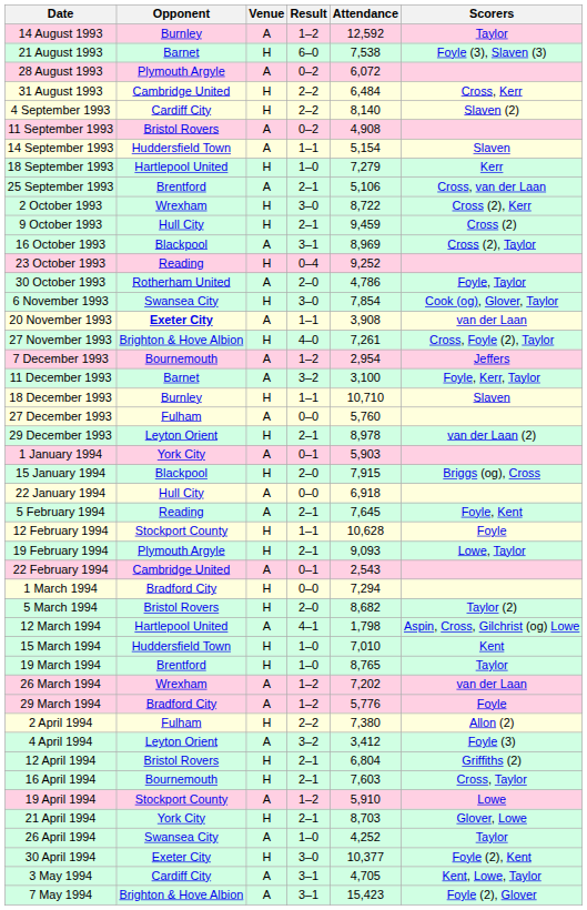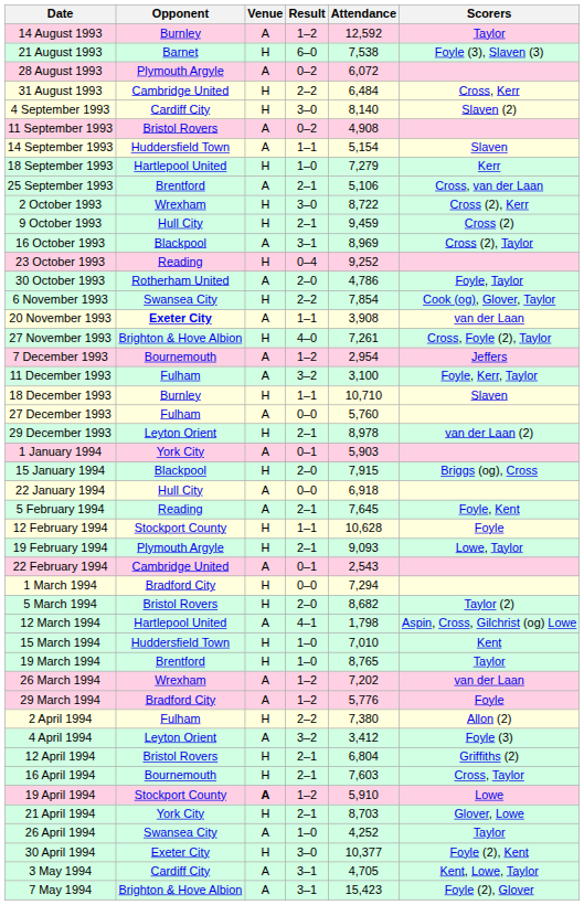 <table class="wikitable sortable" style="font-size:100%; text-align:center">
 <tr>
 <th>Date</th>
 <th>Opponent</th>
 <th>Venue</th>
 <th>Result</th>
 <th>Attendance</th>
 <th>Scorers</th>
 </tr>
 <tr style="background-color: #ffd0e3;">
 <td>14 August 1993</td>
 <td><a href='#'>Burnley</a></td>
 <td>A</td>
 <td>1–2</td>
 <td>12,592</td>
 <td><a href='#'>Taylor</a></td>
 </tr>
 <tr style="background-color: #d0ffe3;">
 <td>21 August 1993</td>
 <td><a href='#'>Barnet</a></td>
 <td>H</td>
 <td>6–0</td>
 <td>7,538</td>
 <td><a href='#'>Foyle</a> (3), <a href='#'>Slaven</a> (3)</td>
 </tr>
 <tr style="background-color: #ffd0e3;">
 <td>28 August 1993</td>
 <td><a href='#'>Plymouth Argyle</a></td>
 <td>A</td>
 <td>0–2</td>
 <td>6,072</td>
 <td></td>
 </tr>
 <tr style="background-color: #ffffdd;">
 <td>31 August 1993</td>
 <td><a href='#'>Cambridge United</a></td>
 <td>H</td>
 <td>2–2</td>
 <td>6,484</td>
 <td><a href='#'>Cross</a>, <a href='#'>Kerr</a></td>
 </tr>
 <tr style="background-color: #ffffdd;">
 <td>4 September 1993</td>
 <td><a href='#'>Cardiff City</a></td>
 <td>H</td>
-<td>2–2</td>
+<td>3–0</td>
 <td>8,140</td>
 <td><a href='#'>Slaven</a> (2)</td>
 </tr>
 <tr style="background-color: #ffd0e3;">
 <td>11 September 1993</td>
 <td><a href='#'>Bristol Rovers</a></td>
 <td>A</td>
 <td>0–2</td>
 <td>4,908</td>
 <td></td>
 </tr>
 <tr style="background-color: #ffffdd;">
 <td>14 September 1993</td>
 <td><a href='#'>Huddersfield Town</a></td>
 <td>A</td>
 <td>1–1</td>
 <td>5,154</td>
 <td><a href='#'>Slaven</a></td>
 </tr>
 <tr style="background-color: #d0ffe3;">
 <td>18 September 1993</td>
 <td><a href='#'>Hartlepool United</a></td>
 <td>H</td>
 <td>1–0</td>
 <td>7,279</td>
 <td><a href='#'>Kerr</a></td>
 </tr>
 <tr style="background-color: #d0ffe3;">
 <td>25 September 1993</td>
 <td><a href='#'>Brentford</a></td>
 <td>A</td>
 <td>2–1</td>
 <td>5,106</td>
 <td><a href='#'>Cross</a>, <a href='#'>van der Laan</a></td>
 </tr>
 <tr style="background-color: #d0ffe3;">
 <td>2 October 1993</td>
 <td><a href='#'>Wrexham</a></td>
 <td>H</td>
 <td>3–0</td>
 <td>8,722</td>
 <td><a href='#'>Cross</a> (2), <a href='#'>Kerr</a></td>
 </tr>
 <tr style="background-color: #d0ffe3;">
 <td>9 October 1993</td>
 <td><a href='#'>Hull City</a></td>
 <td>H</td>
 <td>2–1</td>
 <td>9,459</td>
 <td><a href='#'>Cross</a> (2)</td>
 </tr>
 <tr style="background-color: #d0ffe3;">
 <td>16 October 1993</td>
 <td><a href='#'>Blackpool</a></td>
 <td>A</td>
 <td>3–1</td>
 <td>8,969</td>
 <td><a href='#'>Cross</a> (2), <a href='#'>Taylor</a></td>
 </tr>
 <tr style="background-color: #ffd0e3;">
 <td>23 October 1993</td>
 <td><a href='#'>Reading</a></td>
 <td>H</td>
 <td>0–4</td>
 <td>9,252</td>
 <td></td>
 </tr>
 <tr style="background-color: #d0ffe3;">
 <td>30 October 1993</td>
 <td><a href='#'>Rotherham United</a></td>
 <td>A</td>
 <td>2–0</td>
 <td>4,786</td>
 <td><a href='#'>Foyle</a>, <a href='#'>Taylor</a></td>
 </tr>
 <tr style="background-color: #d0ffe3;">
 <td>6 November 1993</td>
 <td><a href='#'>Swansea City</a></td>
 <td>H</td>
-<td>3–0</td>
+<td>2–2</td>
 <td>7,854</td>
 <td><a href='#'>Cook (og)</a>, <a href='#'>Glover</a>, <a href='#'>Taylor</a></td>
 </tr>
 <tr style="background-color: #ffffdd;">
 <td>20 November 1993</td>
 <td><strong><a href='#'>Exeter City</a></strong></td>
 <td>A</td>
 <td>1–1</td>
 <td>3,908</td>
 <td><a href='#'>van der Laan</a></td>
 </tr>
 <tr style="background-color: #d0ffe3;">
 <td>27 November 1993</td>
 <td><a href='#'>Brighton & Hove Albion</a></td>
 <td>H</td>
 <td>4–0</td>
 <td>7,261</td>
 <td><a href='#'>Cross</a>, <a href='#'>Foyle</a> (2), <a href='#'>Taylor</a></td>
 </tr>
 <tr style="background-color: #ffd0e3;">
 <td>7 December 1993</td>
 <td><a href='#'>Bournemouth</a></td>
 <td>A</td>
 <td>1–2</td>
 <td>2,954</td>
 <td><a href='#'>Jeffers</a></td>
 </tr>
 <tr style="background-color: #d0ffe3;">
 <td>11 December 1993</td>
-<td><a href='#'>Barnet</a></td>
+<td><a href='#'>Fulham</a></td>
 <td>A</td>
 <td>3–2</td>
 <td>3,100</td>
 <td><a href='#'>Foyle</a>, <a href='#'>Kerr</a>, <a href='#'>Taylor</a></td>
 </tr>
 <tr style="background-color: #ffffdd;">
 <td>18 December 1993</td>
 <td><a href='#'>Burnley</a></td>
 <td>H</td>
 <td>1–1</td>
 <td>10,710</td>
 <td><a href='#'>Slaven</a></td>
 </tr>
 <tr style="background-color: #ffffdd;">
 <td>27 December 1993</td>
 <td><a href='#'>Fulham</a></td>
 <td>A</td>
 <td>0–0</td>
 <td>5,760</td>
 <td></td>
 </tr>
 <tr style="background-color: #d0ffe3;">
 <td>29 December 1993</td>
 <td><a href='#'>Leyton Orient</a></td>
 <td>H</td>
 <td>2–1</td>
 <td>8,978</td>
 <td><a href='#'>van der Laan</a> (2)</td>
 </tr>
 <tr style="background-color: #ffd0e3;">
 <td>1 January 1994</td>
 <td><a href='#'>York City</a></td>
 <td>A</td>
 <td>0–1</td>
 <td>5,903</td>
 <td></td>
 </tr>
 <tr style="background-color: #d0ffe3;">
 <td>15 January 1994</td>
 <td><a href='#'>Blackpool</a></td>
 <td>H</td>
 <td>2–0</td>
 <td>7,915</td>
 <td><a href='#'>Briggs</a> (og), <a href='#'>Cross</a></td>
 </tr>
 <tr style="background-color: #ffffdd;">
 <td>22 January 1994</td>
 <td><a href='#'>Hull City</a></td>
 <td>A</td>
 <td>0–0</td>
 <td>6,918</td>
 <td></td>
 </tr>
 <tr style="background-color: #d0ffe3;">
 <td>5 February 1994</td>
 <td><a href='#'>Reading</a></td>
 <td>A</td>
 <td>2–1</td>
 <td>7,645</td>
 <td><a href='#'>Foyle</a>, <a href='#'>Kent</a></td>
 </tr>
 <tr style="background-color: #ffffdd;">
 <td>12 February 1994</td>
 <td><a href='#'>Stockport County</a></td>
 <td>H</td>
 <td>1–1</td>
 <td>10,628</td>
 <td><a href='#'>Foyle</a></td>
 </tr>
 <tr style="background-color: #d0ffe3;">
 <td>19 February 1994</td>
 <td><a href='#'>Plymouth Argyle</a></td>
 <td>H</td>
 <td>2–1</td>
 <td>9,093</td>
 <td><a href='#'>Lowe</a>, <a href='#'>Taylor</a></td>
 </tr>
 <tr style="background-color: #ffd0e3;">
 <td>22 February 1994</td>
 <td><a href='#'>Cambridge United</a></td>
 <td>A</td>
 <td>0–1</td>
 <td>2,543</td>
 <td></td>
 </tr>
 <tr style="background-color: #ffffdd;">
 <td>1 March 1994</td>
 <td><a href='#'>Bradford City</a></td>
 <td>H</td>
 <td>0–0</td>
 <td>7,294</td>
 <td></td>
 </tr>
 <tr style="background-color: #d0ffe3;">
 <td>5 March 1994</td>
 <td><a href='#'>Bristol Rovers</a></td>
 <td>H</td>
 <td>2–0</td>
 <td>8,682</td>
 <td><a href='#'>Taylor</a> (2)</td>
 </tr>
 <tr style="background-color: #d0ffe3;">
 <td>12 March 1994</td>
 <td><a href='#'>Hartlepool United</a></td>
 <td>A</td>
 <td>4–1</td>
 <td>1,798</td>
 <td><a href='#'>Aspin</a>, <a href='#'>Cross</a>, <a href='#'>Gilchrist</a> (og) <a href='#'>Lowe</a></td>
 </tr>
 <tr style="background-color: #d0ffe3;">
 <td>15 March 1994</td>
 <td><a href='#'>Huddersfield Town</a></td>
 <td>H</td>
 <td>1–0</td>
 <td>7,010</td>
 <td><a href='#'>Kent</a></td>
 </tr>
 <tr style="background-color: #d0ffe3;">
 <td>19 March 1994</td>
 <td><a href='#'>Brentford</a></td>
 <td>H</td>
 <td>1–0</td>
 <td>8,765</td>
 <td><a href='#'>Taylor</a></td>
 </tr>
 <tr style="background-color: #ffd0e3;">
 <td>26 March 1994</td>
 <td><a href='#'>Wrexham</a></td>
 <td>A</td>
 <td>1–2</td>
 <td>7,202</td>
 <td><a href='#'>van der Laan</a></td>
 </tr>
 <tr style="background-color: #ffd0e3;">
 <td>29 March 1994</td>
 <td><a href='#'>Bradford City</a></td>
 <td>A</td>
 <td>1–2</td>
 <td>5,776</td>
 <td><a href='#'>Foyle</a></td>
 </tr>
 <tr style="background-color: #ffffdd;">
 <td>2 April 1994</td>
 <td><a href='#'>Fulham</a></td>
 <td>H</td>
 <td>2–2</td>
 <td>7,380</td>
 <td><a href='#'>Allon</a> (2)</td>
 </tr>
 <tr style="background-color: #d0ffe3;">
 <td>4 April 1994</td>
 <td><a href='#'>Leyton Orient</a></td>
 <td>A</td>
 <td>3–2</td>
 <td>3,412</td>
 <td><a href='#'>Foyle</a> (3)</td>
 </tr>
 <tr style="background-color: #d0ffe3;">
 <td>12 April 1994</td>
 <td><a href='#'>Bristol Rovers</a></td>
 <td>H</td>
 <td>2–1</td>
 <td>6,804</td>
 <td><a href='#'>Griffiths</a> (2)</td>
 </tr>
 <tr style="background-color: #d0ffe3;">
 <td>16 April 1994</td>
 <td><a href='#'>Bournemouth</a></td>
 <td>H</td>
 <td>2–1</td>
 <td>7,603</td>
 <td><a href='#'>Cross</a>, <a href='#'>Taylor</a></td>
 </tr>
 <tr style="background-color: #ffd0e3;">
 <td>19 April 1994</td>
 <td><a href='#'>Stockport County</a></td>
-<td>A</td>
+<td><strong>A</strong></td>
 <td>1–2</td>
 <td>5,910</td>
 <td><a href='#'>Lowe</a></td>
 </tr>
 <tr style="background-color: #d0ffe3;">
 <td>21 April 1994</td>
 <td><a href='#'>York City</a></td>
 <td>H</td>
 <td>2–1</td>
 <td>8,703</td>
 <td><a href='#'>Glover</a>, <a href='#'>Lowe</a></td>
 </tr>
 <tr style="background-color: #d0ffe3;">
 <td>26 April 1994</td>
 <td><a href='#'>Swansea City</a></td>
 <td>A</td>
 <td>1–0</td>
 <td>4,252</td>
 <td><a href='#'>Taylor</a></td>
 </tr>
 <tr style="background-color: #d0ffe3;">
 <td>30 April 1994</td>
 <td><a href='#'>Exeter City</a></td>
 <td>H</td>
 <td>3–0</td>
 <td>10,377</td>
 <td><a href='#'>Foyle</a> (2), <a href='#'>Kent</a></td>
 </tr>
 <tr style="background-color: #d0ffe3;">
 <td>3 May 1994</td>
 <td><a href='#'>Cardiff City</a></td>
 <td>A</td>
 <td>3–1</td>
 <td>4,705</td>
 <td><a href='#'>Kent</a>, <a href='#'>Lowe</a>, <a href='#'>Taylor</a></td>
 </tr>
 <tr style="background-color: #d0ffe3;">
 <td>7 May 1994</td>
 <td><a href='#'>Brighton & Hove Albion</a></td>
 <td>A</td>
 <td>3–1</td>
 <td>15,423</td>
 <td><a href='#'>Foyle</a> (2), <a href='#'>Glover</a></td>
 </tr>
 </table>
